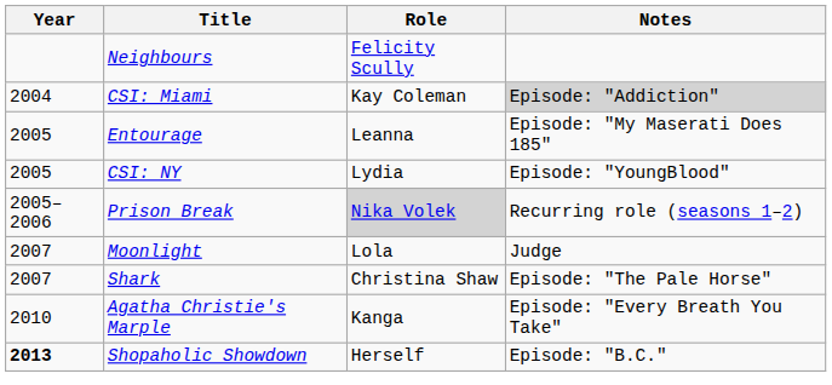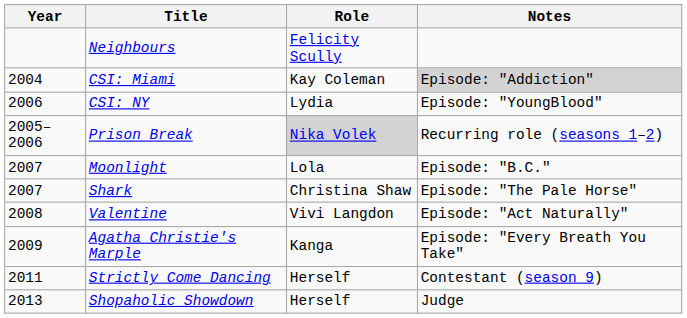 <table class="wikitable sortable">
 <tr>
 <th>Year</th>
 <th>Title</th>
 <th>Role</th>
 <th class="unsortable">Notes</th>
 </tr>
 <tr>
 <td></td>
 <td><em><a href='#'>Neighbours</a></em></td>
 <td><a href='#'>Felicity Scully</a></td>
 <td></td>
 </tr>
 <tr>
 <td>2004</td>
 <td><em><a href='#'>CSI: Miami</a></em></td>
 <td>Kay Coleman</td>
 <td style="background: lightgrey;">Episode: "Addiction"</td>
 </tr>
 <tr>
-<td>2005</td>
-<td><em><a href='#'>Entourage</a></em></td>
-<td>Leanna</td>
-<td>Episode: "My Maserati Does 185"</td>
-</tr>
-<tr>
-<td>2005</td>
+<td>2006</td>
 <td><em><a href='#'>CSI: NY</a></em></td>
 <td>Lydia</td>
 <td>Episode: "YoungBlood"</td>
 </tr>
 <tr>
 <td>2005–2006</td>
 <td><em><a href='#'>Prison Break</a></em></td>
 <td style="background: lightgrey;"><a href='#'>Nika Volek</a></td>
 <td>Recurring role (<a href='#'>seasons 1</a>–<a href='#'>2</a>)</td>
 </tr>
 <tr>
 <td>2007</td>
 <td><em><a href='#'>Moonlight</a></em></td>
 <td>Lola</td>
-<td>Judge</td>
+<td>Episode: "B.C."</td>
 </tr>
 <tr>
 <td>2007</td>
 <td><em><a href='#'>Shark</a></em></td>
 <td>Christina Shaw</td>
 <td>Episode: "The Pale Horse"</td>
 </tr>
 <tr>
-<td>2010</td>
+<td>2008</td>
+<td><em><a href='#'>Valentine</a></em></td>
+<td>Vivi Langdon</td>
+<td>Episode: "Act Naturally"</td>
+</tr>
+<tr>
+<td>2009</td>
 <td><em><a href='#'>Agatha Christie's Marple</a></em></td>
 <td>Kanga</td>
 <td>Episode: "Every Breath You Take"</td>
 </tr>
 <tr>
-<td><strong>2013</strong></td>
+<td>2011</td>
+<td><em><a href='#'>Strictly Come Dancing</a></em></td>
+<td>Herself</td>
+<td>Contestant (<a href='#'>season 9</a>)</td>
+</tr>
+<tr>
+<td>2013</td>
 <td><em><a href='#'>Shopaholic Showdown</a></em></td>
 <td>Herself</td>
-<td>Episode: "B.C."</td>
+<td>Judge</td>
 </tr>
 </table>
